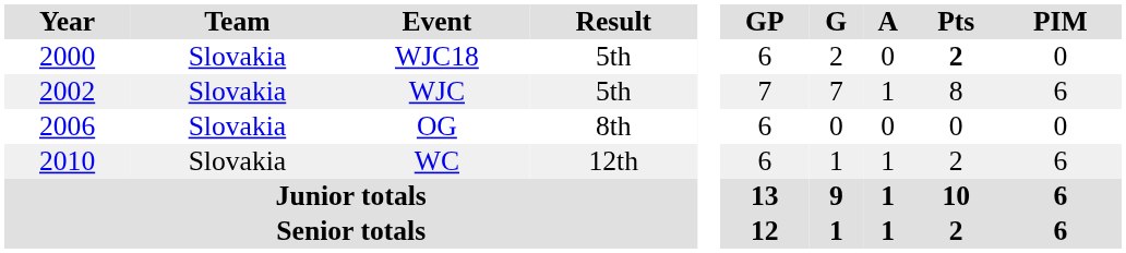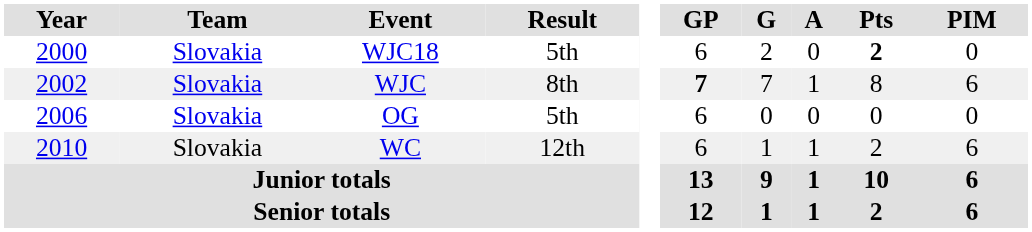 <table border="0" cellpadding="1" cellspacing="0" style="text-align:center; width:40em">
 <tr ALIGN="center" bgcolor="#e0e0e0">
 <th>Year</th>
 <th>Team</th>
 <th>Event</th>
 <th>Result</th>
 <th ALIGN="center" rowspan="99" bgcolor="#ffffff"> </th>
 <th>GP</th>
 <th>G</th>
 <th>A</th>
 <th>Pts</th>
 <th>PIM</th>
 </tr>
 <tr>
 <td><a href='#'>2000</a></td>
 <td><a href='#'>Slovakia</a></td>
 <td><a href='#'>WJC18</a></td>
 <td>5th</td>
 <td>6</td>
 <td>2</td>
 <td>0</td>
 <td><strong>2</strong></td>
 <td>0</td>
 </tr>
 <tr bgcolor="#f0f0f0">
 <td><a href='#'>2002</a></td>
 <td><a href='#'>Slovakia</a></td>
 <td><a href='#'>WJC</a></td>
-<td>5th</td>
-<td>7</td>
+<td>8th</td>
+<td><strong>7</strong></td>
 <td>7</td>
 <td>1</td>
 <td>8</td>
 <td>6</td>
 </tr>
 <tr>
 <td><a href='#'>2006</a></td>
 <td><a href='#'>Slovakia</a></td>
 <td><a href='#'>OG</a></td>
-<td>8th</td>
+<td>5th</td>
 <td>6</td>
 <td>0</td>
 <td>0</td>
 <td>0</td>
 <td>0</td>
 </tr>
 <tr bgcolor="#f0f0f0">
 <td><a href='#'>2010</a></td>
 <td>Slovakia</td>
 <td><a href='#'>WC</a></td>
 <td>12th</td>
 <td>6</td>
 <td>1</td>
 <td>1</td>
 <td>2</td>
 <td>6</td>
 </tr>
 <tr bgcolor="#e0e0e0">
 <th colspan="4">Junior totals</th>
 <th>13</th>
 <th>9</th>
 <th>1</th>
 <th>10</th>
 <th>6</th>
 </tr>
 <tr bgcolor="#e0e0e0">
 <th colspan="4">Senior totals</th>
 <th>12</th>
 <th>1</th>
 <th>1</th>
 <th>2</th>
 <th>6</th>
 </tr>
 </table>
